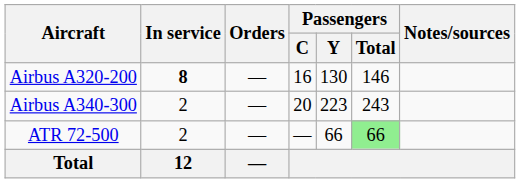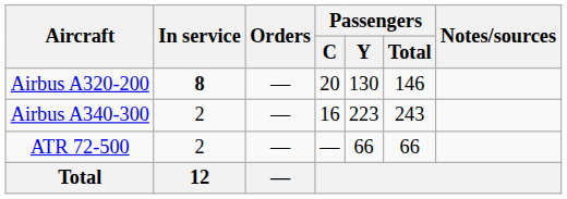 <table class="wikitable" style="margin: 1em auto; border-collapse:collapse; text-align:center">
 <tr>
 <th rowspan="2">Aircraft</th>
 <th rowspan="2">In service</th>
 <th rowspan="2">Orders</th>
 <th colspan="3">Passengers</th>
 <th rowspan="2">Notes/sources</th>
 </tr>
 <tr>
 <th><abbr>C</abbr></th>
 <th><abbr>Y</abbr></th>
 <th>Total</th>
 </tr>
 <tr>
 <td><a href='#'>Airbus A320-200</a></td>
 <td><strong>8</strong></td>
 <td>—</td>
-<td>16</td>
+<td>20</td>
 <td>130</td>
 <td>146</td>
 <td></td>
 </tr>
 <tr>
 <td><a href='#'>Airbus A340-300</a></td>
 <td>2</td>
 <td>—</td>
-<td>20</td>
+<td>16</td>
 <td>223</td>
 <td>243</td>
 <td></td>
 </tr>
 <tr>
 <td><a href='#'>ATR 72-500</a></td>
 <td>2</td>
 <td>—</td>
 <td>—</td>
 <td>66</td>
-<td style="background: lightgreen;">66</td>
+<td>66</td>
 <td></td>
 </tr>
 <tr>
 <th>Total</th>
 <th>12</th>
 <th>—</th>
 <th colspan="4"></th>
 </tr>
 </table>
